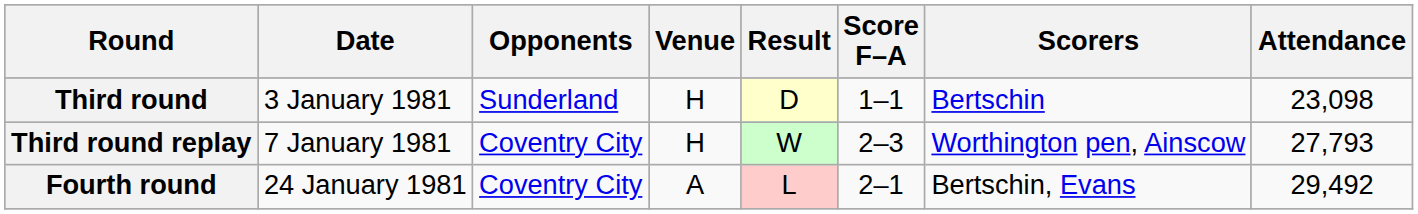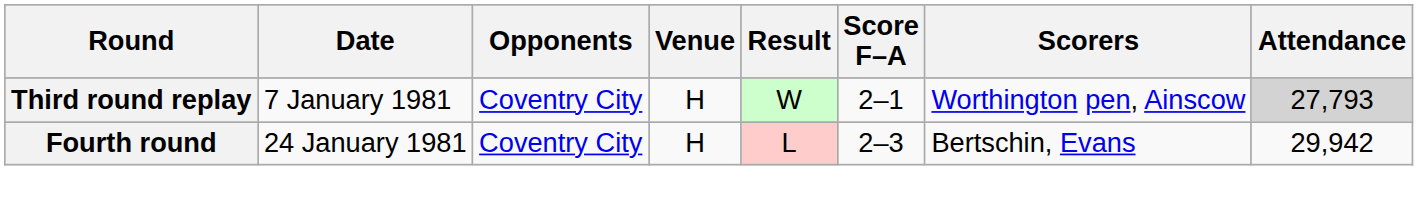 <table class="wikitable plainrowheaders" style="text-align:center">
 <tr>
 <th scope="col">Round</th>
 <th scope="col">Date</th>
 <th scope="col">Opponents</th>
 <th scope="col">Venue</th>
 <th scope="col">Result</th>
 <th scope="col">Score<br>F–A</th>
 <th scope="col">Scorers</th>
 <th scope="col">Attendance</th>
 </tr>
 <tr>
-<th scope="row">Third round</th>
-<td align="left">3 January 1981</td>
-<td align="left"><a href='#'>Sunderland</a></td>
-<td>H</td>
-<td style="background:#ffc">D</td>
-<td>1–1</td>
-<td align="left"><a href='#'>Bertschin</a></td>
-<td>23,098</td>
-</tr>
-<tr>
 <th scope="row">Third round replay</th>
 <td align="left">7 January 1981</td>
 <td align="left"><a href='#'>Coventry City</a></td>
 <td>H</td>
 <td style="background:#cfc">W</td>
-<td>2–3</td>
+<td>2–1</td>
 <td align="left"><a href='#'>Worthington</a> <a href='#'>pen</a>, <a href='#'>Ainscow</a></td>
-<td>27,793</td>
+<td style="background: lightgrey;">27,793</td>
 </tr>
 <tr>
 <th scope="row">Fourth round</th>
 <td align="left">24 January 1981</td>
 <td align="left"><a href='#'>Coventry City</a></td>
-<td>A</td>
+<td>H</td>
 <td style="background:#fcc">L</td>
-<td>2–1</td>
+<td>2–3</td>
 <td align="left">Bertschin, <a href='#'>Evans</a></td>
-<td>29,492</td>
+<td>29,942</td>
 </tr>
 </table>
